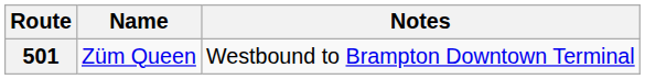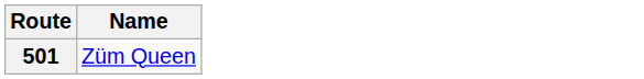 <table class="wikitable">
 <tr>
 <th>Route</th>
 <th>Name</th>
-<th>Notes</th>
 </tr>
 <tr>
 <th>501</th>
 <td><a href='#'>Züm Queen</a></td>
-<td>Westbound to <a href='#'>Brampton Downtown Terminal</a></td>
 </tr>
 </table>
